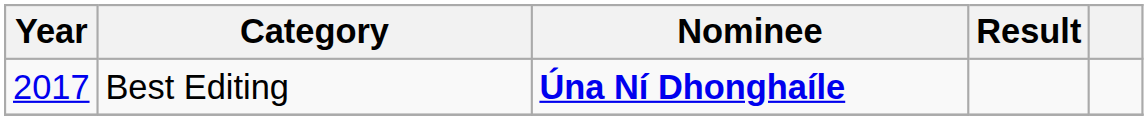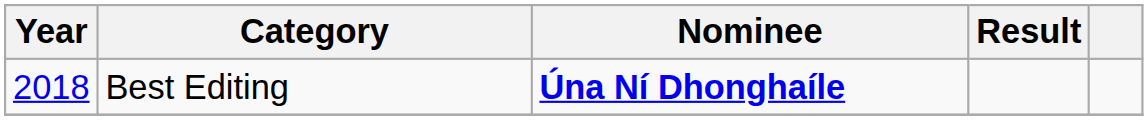 <table class="wikitable" style="width:85%;">
 <tr>
 <th width=5%>Year</th>
 <th style="width:40%;">Category</th>
 <th style="width:40%;">Nominee</th>
 <th style="width:10%;">Result</th>
 <th width=5%></th>
 </tr>
 <tr>
-<td vstyle="text-align: center;"><a href='#'>2017</a></td>
+<td vstyle="text-align: center;"><a href='#'>2018</a></td>
 <td>Best Editing</td>
 <td><strong><a href='#'>Úna Ní Dhonghaíle</a></strong></td>
 <td></td>
 <td></td>
 </tr>
 <tr>
 </tr>
 </table>
